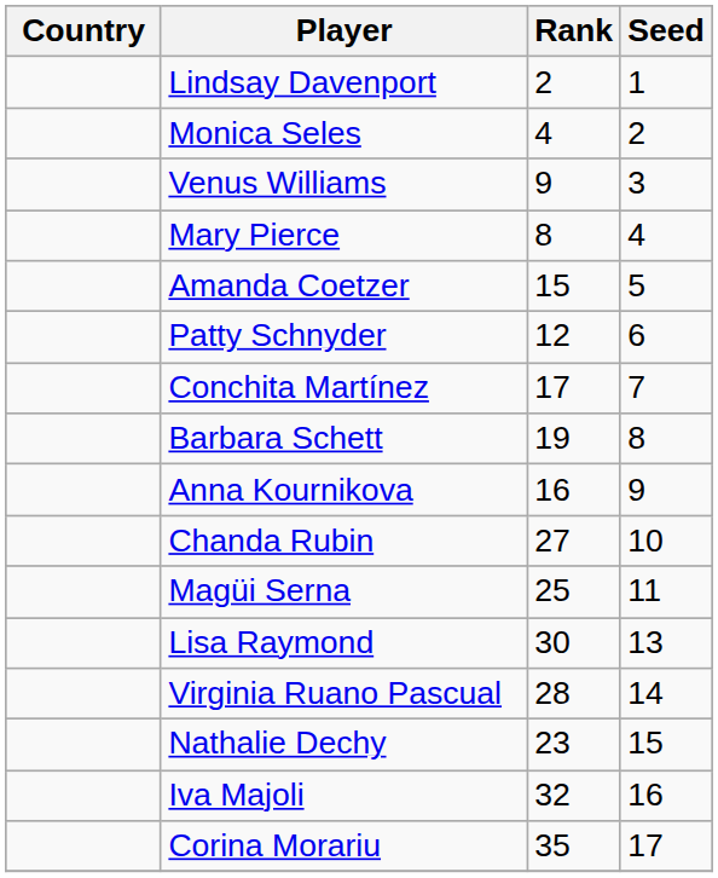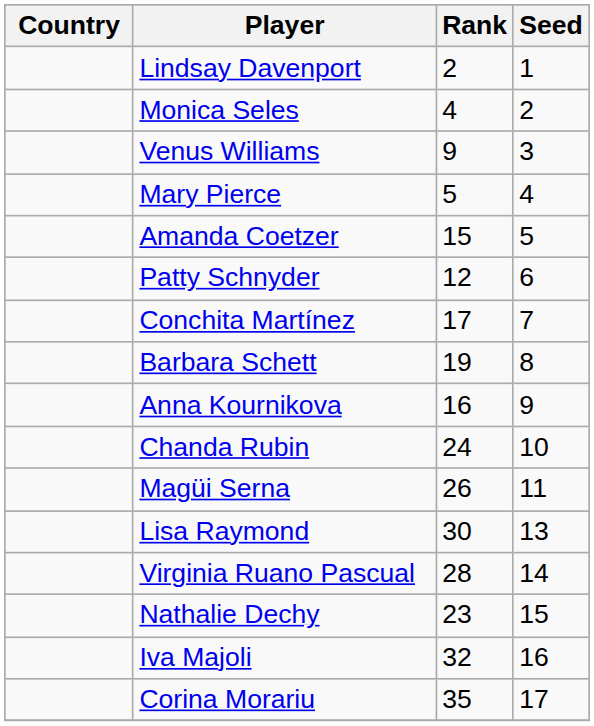 <table class="wikitable" border="1">
 <tr>
 <th width="70">Country</th>
 <th width="175">Player</th>
 <th>Rank</th>
 <th>Seed</th>
 </tr>
 <tr>
 <td></td>
 <td><a href='#'>Lindsay Davenport</a></td>
 <td>2</td>
 <td>1</td>
 </tr>
 <tr>
 <td></td>
 <td><a href='#'>Monica Seles</a></td>
 <td>4</td>
 <td>2</td>
 </tr>
 <tr>
 <td></td>
 <td><a href='#'>Venus Williams</a></td>
 <td>9</td>
 <td>3</td>
 </tr>
 <tr>
 <td></td>
 <td><a href='#'>Mary Pierce</a></td>
-<td>8</td>
+<td>5</td>
 <td>4</td>
 </tr>
 <tr>
 <td></td>
 <td><a href='#'>Amanda Coetzer</a></td>
 <td>15</td>
 <td>5</td>
 </tr>
 <tr>
 <td></td>
 <td><a href='#'>Patty Schnyder</a></td>
 <td>12</td>
 <td>6</td>
 </tr>
 <tr>
 <td></td>
 <td><a href='#'>Conchita Martínez</a></td>
 <td>17</td>
 <td>7</td>
 </tr>
 <tr>
 <td></td>
 <td><a href='#'>Barbara Schett</a></td>
 <td>19</td>
 <td>8</td>
 </tr>
 <tr>
 <td></td>
 <td><a href='#'>Anna Kournikova</a></td>
 <td>16</td>
 <td>9</td>
 </tr>
 <tr>
 <td></td>
 <td><a href='#'>Chanda Rubin</a></td>
-<td>27</td>
+<td>24</td>
 <td>10</td>
 </tr>
 <tr>
 <td></td>
 <td><a href='#'>Magüi Serna</a></td>
-<td>25</td>
+<td>26</td>
 <td>11</td>
 </tr>
 <tr>
 <td></td>
 <td><a href='#'>Lisa Raymond</a></td>
 <td>30</td>
 <td>13</td>
 </tr>
 <tr>
 <td></td>
 <td><a href='#'>Virginia Ruano Pascual</a></td>
 <td>28</td>
 <td>14</td>
 </tr>
 <tr>
 <td></td>
 <td><a href='#'>Nathalie Dechy</a></td>
 <td>23</td>
 <td>15</td>
 </tr>
 <tr>
 <td></td>
 <td><a href='#'>Iva Majoli</a></td>
 <td>32</td>
 <td>16</td>
 </tr>
 <tr>
 <td></td>
 <td><a href='#'>Corina Morariu</a></td>
 <td>35</td>
 <td>17</td>
 </tr>
 <tr>
 </tr>
 </table>
